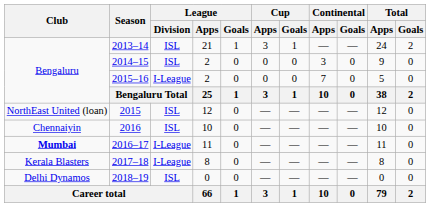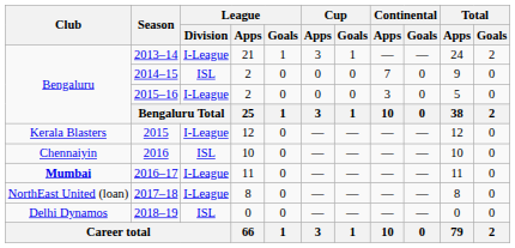 <table class="wikitable" style="text-align: center;">
 <tr>
 <th rowspan="2">Club</th>
 <th rowspan="2">Season</th>
 <th colspan="3">League</th>
 <th colspan="2">Cup</th>
 <th colspan="2">Continental</th>
 <th colspan="2">Total</th>
 </tr>
 <tr>
 <th>Division</th>
 <th>Apps</th>
 <th>Goals</th>
 <th>Apps</th>
 <th>Goals</th>
 <th>Apps</th>
 <th>Goals</th>
 <th>Apps</th>
 <th>Goals</th>
 </tr>
 <tr>
 <td rowspan="4"><a href='#'>Bengaluru</a></td>
 <td><a href='#'>2013–14</a></td>
-<td><a href='#'>ISL</a></td>
+<td><a href='#'>I-League</a></td>
 <td>21</td>
 <td>1</td>
 <td>3</td>
 <td>1</td>
 <td>—</td>
 <td>—</td>
 <td>24</td>
 <td>2</td>
 </tr>
 <tr>
 <td><a href='#'>2014–15</a></td>
 <td><a href='#'>ISL</a></td>
 <td>2</td>
 <td>0</td>
 <td>0</td>
 <td>0</td>
-<td>3</td>
+<td>7</td>
 <td>0</td>
 <td>9</td>
 <td>0</td>
 </tr>
 <tr>
 <td><a href='#'>2015–16</a></td>
 <td><a href='#'>I-League</a></td>
 <td>2</td>
 <td>0</td>
 <td>0</td>
 <td>0</td>
-<td>7</td>
+<td>3</td>
 <td>0</td>
 <td>5</td>
 <td>0</td>
 </tr>
 <tr>
 <th colspan="2">Bengaluru Total</th>
 <th>25</th>
 <th>1</th>
 <th>3</th>
 <th>1</th>
 <th>10</th>
 <th>0</th>
 <th>38</th>
 <th>2</th>
 </tr>
 <tr>
-<td rowspan="1"><a href='#'>NorthEast United</a> (loan)</td>
+<td rowspan="1"><a href='#'>Kerala Blasters</a></td>
 <td><a href='#'>2015</a></td>
-<td><a href='#'>ISL</a></td>
+<td><a href='#'>I-League</a></td>
 <td>12</td>
 <td>0</td>
 <td>—</td>
 <td>—</td>
 <td>—</td>
 <td>—</td>
 <td>12</td>
 <td>0</td>
 </tr>
 <tr>
 <td rowspan="1"><a href='#'>Chennaiyin</a></td>
 <td><a href='#'>2016</a></td>
 <td><a href='#'>ISL</a></td>
 <td>10</td>
 <td>0</td>
 <td>—</td>
 <td>—</td>
 <td>—</td>
 <td>—</td>
 <td>10</td>
 <td>0</td>
 </tr>
 <tr>
 <td rowspan="1"><strong><a href='#'>Mumbai</a></strong></td>
 <td><a href='#'>2016–17</a></td>
 <td><a href='#'>I-League</a></td>
 <td>11</td>
 <td>0</td>
 <td>—</td>
 <td>—</td>
 <td>—</td>
 <td>—</td>
 <td>11</td>
 <td>0</td>
 </tr>
 <tr>
-<td rowspan="1"><a href='#'>Kerala Blasters</a></td>
+<td rowspan="1"><a href='#'>NorthEast United</a> (loan)</td>
 <td><a href='#'>2017–18</a></td>
 <td><a href='#'>I-League</a></td>
 <td>8</td>
 <td>0</td>
 <td>—</td>
 <td>—</td>
 <td>—</td>
 <td>—</td>
 <td>8</td>
 <td>0</td>
 </tr>
 <tr>
 <td rowspan="1"><a href='#'>Delhi Dynamos</a></td>
 <td><a href='#'>2018–19</a></td>
 <td><a href='#'>ISL</a></td>
 <td>0</td>
 <td>0</td>
 <td>—</td>
 <td>—</td>
 <td>—</td>
 <td>—</td>
 <td>0</td>
 <td>0</td>
 </tr>
 <tr>
 <th colspan="3">Career total</th>
 <th>66</th>
 <th>1</th>
 <th>3</th>
 <th>1</th>
 <th>10</th>
 <th>0</th>
 <th>79</th>
 <th>2</th>
 </tr>
 </table>
